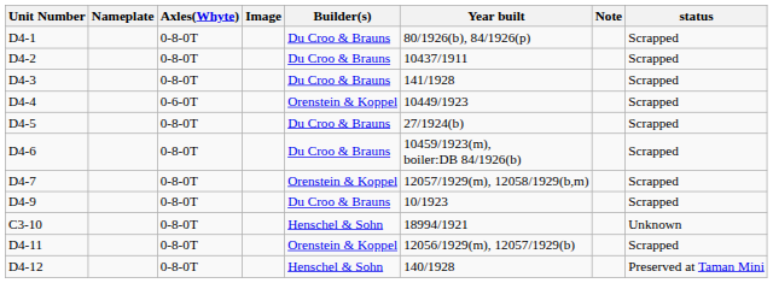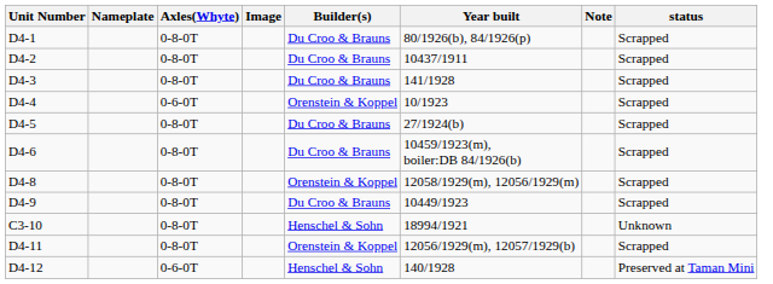 <table class="wikitable">
 <tr>
 <th>Unit Number</th>
 <th>Nameplate</th>
 <th>Axles(<a href='#'>Whyte</a>)</th>
 <th>Image</th>
 <th>Builder(s)</th>
 <th>Year built</th>
 <th>Note</th>
 <th>status</th>
 </tr>
 <tr>
 <td>D4-1</td>
 <td></td>
 <td>0-8-0T</td>
 <td></td>
 <td> <a href='#'>Du Croo & Brauns</a></td>
 <td>80/1926(b), 84/1926(p)</td>
 <td></td>
 <td>Scrapped</td>
 </tr>
 <tr>
 <td>D4-2</td>
 <td></td>
 <td>0-8-0T</td>
 <td></td>
 <td> <a href='#'>Du Croo & Brauns</a></td>
 <td>10437/1911</td>
 <td></td>
 <td>Scrapped</td>
 </tr>
 <tr>
 <td>D4-3</td>
 <td></td>
 <td>0-8-0T</td>
 <td></td>
 <td> <a href='#'>Du Croo & Brauns</a></td>
 <td>141/1928</td>
 <td></td>
 <td>Scrapped</td>
 </tr>
 <tr>
 <td>D4-4</td>
 <td></td>
 <td>0-6-0T</td>
 <td></td>
 <td> <a href='#'>Orenstein & Koppel</a></td>
-<td>10449/1923</td>
+<td>10/1923</td>
 <td></td>
 <td>Scrapped</td>
 </tr>
 <tr>
 <td>D4-5</td>
 <td></td>
 <td>0-8-0T</td>
 <td></td>
 <td> <a href='#'>Du Croo & Brauns</a></td>
 <td>27/1924(b)</td>
 <td></td>
 <td>Scrapped</td>
 </tr>
 <tr>
 <td>D4-6</td>
 <td></td>
 <td>0-8-0T</td>
 <td></td>
 <td> <a href='#'>Du Croo & Brauns</a></td>
 <td>10459/1923(m),<br>boiler:DB 84/1926(b)</td>
 <td></td>
 <td>Scrapped</td>
 </tr>
 <tr>
-<td>D4-7</td>
+<td>D4-8</td>
 <td></td>
 <td>0-8-0T</td>
 <td></td>
 <td> <a href='#'>Orenstein & Koppel</a></td>
-<td>12057/1929(m), 12058/1929(b,m)</td>
+<td>12058/1929(m), 12056/1929(m)</td>
 <td></td>
 <td>Scrapped</td>
 </tr>
 <tr>
 <td>D4-9</td>
 <td></td>
 <td>0-8-0T</td>
 <td></td>
 <td> <a href='#'>Du Croo & Brauns</a></td>
-<td>10/1923</td>
+<td>10449/1923</td>
 <td></td>
 <td>Scrapped</td>
 </tr>
 <tr>
 <td>C3-10</td>
 <td></td>
 <td>0-8-0T</td>
 <td></td>
 <td> <a href='#'>Henschel & Sohn</a></td>
 <td>18994/1921</td>
 <td></td>
 <td>Unknown</td>
 </tr>
 <tr>
 <td>D4-11</td>
 <td></td>
 <td>0-8-0T</td>
 <td></td>
 <td> <a href='#'>Orenstein & Koppel</a></td>
 <td>12056/1929(m), 12057/1929(b)</td>
 <td></td>
 <td>Scrapped</td>
 </tr>
 <tr>
 <td>D4-12</td>
 <td></td>
-<td>0-8-0T</td>
+<td>0-6-0T</td>
 <td></td>
 <td> <a href='#'>Henschel & Sohn</a></td>
 <td>140/1928</td>
 <td></td>
 <td>Preserved at <a href='#'>Taman Mini</a></td>
 </tr>
 </table>
